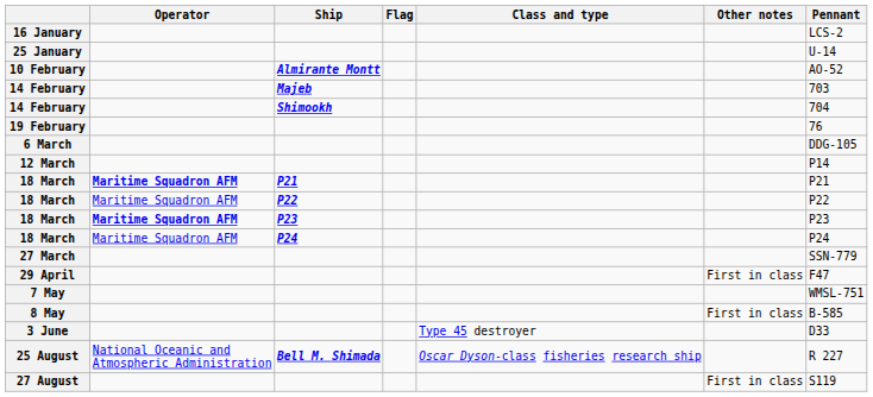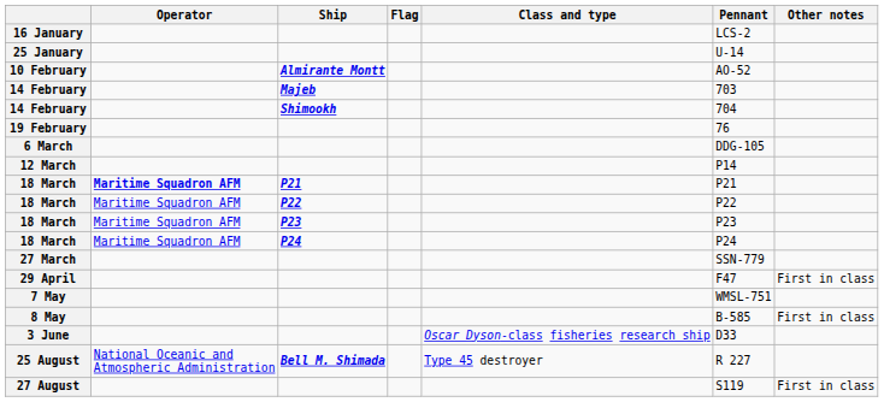 <table Class="wikitable">
 <tr>
 <th width="90"></th>
 <th>Operator</th>
 <th>Ship</th>
 <th>Flag</th>
 <th>Class and type</th>
+<th>Pennant</th>
 <th>Other notes</th>
-<th>Pennant</th>
 </tr>
 <tr ---->
 <th>16 January</th>
 <td></td>
 <td><strong></strong></td>
 <td></td>
 <td></td>
+<td>LCS-2</td>
 <td></td>
-<td>LCS-2</td>
 </tr>
 <tr ---->
 <th>25 January</th>
 <td></td>
 <td><strong></strong></td>
 <td></td>
 <td></td>
+<td>U-14</td>
 <td></td>
-<td>U-14</td>
 </tr>
 <tr ---->
 <th>10 February</th>
 <td></td>
 <td><strong><a href='#'><em>Almirante Montt</em></a></strong></td>
 <td></td>
 <td></td>
+<td>AO-52</td>
 <td></td>
-<td>AO-52</td>
 </tr>
 <tr ---->
 <th>14 February</th>
 <td></td>
 <td><strong><a href='#'><em>Majeb</em></a></strong></td>
 <td></td>
 <td></td>
+<td>703</td>
 <td></td>
-<td>703</td>
 </tr>
 <tr ---->
 <th>14 February</th>
 <td></td>
 <td><strong><a href='#'><em>Shimookh</em></a></strong></td>
 <td></td>
 <td></td>
+<td>704</td>
 <td></td>
-<td>704</td>
 </tr>
 <tr ---->
 <th>19 February</th>
 <td></td>
 <td><strong></strong></td>
 <td></td>
 <td></td>
+<td>76</td>
 <td></td>
-<td>76</td>
 </tr>
 <tr ---->
 <th>6 March</th>
 <td></td>
 <td><strong></strong></td>
 <td></td>
 <td></td>
+<td>DDG-105</td>
 <td></td>
-<td>DDG-105</td>
 </tr>
 <tr ---->
 <th>12 March</th>
 <td></td>
 <td><strong></strong></td>
 <td></td>
 <td></td>
+<td>P14</td>
 <td></td>
-<td>P14</td>
 </tr>
 <tr ---->
 <th>18 March</th>
 <td><strong> <a href='#'>Maritime Squadron AFM</a></strong></td>
 <td><strong><a href='#'><em>P21</em></a></strong></td>
 <td></td>
 <td></td>
+<td>P21</td>
 <td></td>
-<td>P21</td>
 </tr>
 <tr ---->
 <th>18 March</th>
 <td> <a href='#'>Maritime Squadron AFM</a></td>
 <td><strong><a href='#'><em>P22</em></a></strong></td>
 <td></td>
 <td></td>
+<td>P22</td>
 <td></td>
-<td>P22</td>
 </tr>
 <tr ---->
 <th>18 March</th>
-<td><strong> <a href='#'>Maritime Squadron AFM</a></strong></td>
+<td> <a href='#'>Maritime Squadron AFM</a></td>
 <td><strong><a href='#'><em>P23</em></a></strong></td>
 <td></td>
 <td></td>
+<td>P23</td>
 <td></td>
-<td>P23</td>
 </tr>
 <tr ---->
 <th>18 March</th>
 <td> <a href='#'>Maritime Squadron AFM</a></td>
 <td><strong><a href='#'><em>P24</em></a></strong></td>
 <td></td>
 <td></td>
+<td>P24</td>
 <td></td>
-<td>P24</td>
 </tr>
 <tr ---->
 <th>27 March</th>
 <td></td>
 <td><strong></strong></td>
 <td></td>
 <td></td>
+<td>SSN-779</td>
 <td></td>
-<td>SSN-779</td>
 </tr>
 <tr ---->
 <th>29 April</th>
 <td></td>
 <td><strong></strong></td>
 <td></td>
 <td></td>
+<td>F47</td>
 <td>First in class</td>
-<td>F47</td>
 </tr>
 <tr ---->
 <th>7 May</th>
 <td></td>
 <td><strong></strong></td>
 <td></td>
 <td></td>
+<td>WMSL-751</td>
 <td></td>
-<td>WMSL-751</td>
 </tr>
 <tr ---->
 <th>8 May</th>
 <td></td>
 <td><strong></strong></td>
 <td></td>
 <td></td>
+<td>B-585</td>
 <td>First in class</td>
-<td>B-585</td>
 </tr>
 <tr ---->
 <th>3 June</th>
 <td></td>
 <td><strong></strong></td>
 <td></td>
-<td><a href='#'>Type 45</a> destroyer</td>
+<td><a href='#'><em>Oscar Dyson</em>-class</a> <a href='#'>fisheries</a> <a href='#'>research ship</a></td>
+<td>D33</td>
 <td></td>
-<td>D33</td>
 </tr>
 <tr ---->
 <th>25 August</th>
 <td>  <a href='#'>National Oceanic and<br>Atmospheric Administration</a></td>
 <td><strong><em><a href='#'>Bell M. Shimada</a></em></strong></td>
 <td></td>
-<td><a href='#'><em>Oscar Dyson</em>-class</a> <a href='#'>fisheries</a> <a href='#'>research ship</a></td>
+<td><a href='#'>Type 45</a> destroyer</td>
+<td>R 227</td>
 <td></td>
-<td>R 227</td>
 </tr>
 <tr ---->
 <th>27 August</th>
 <td></td>
 <td><strong></strong></td>
 <td></td>
 <td></td>
+<td>S119</td>
 <td>First in class</td>
-<td>S119</td>
 </tr>
 </table>
